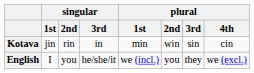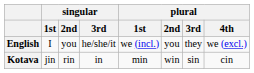 <table class=wikitable>
 <tr>
 <th></th>
 <th colspan=3>singular</th>
 <th colspan=4>plural</th>
 </tr>
 <tr>
 <th></th>
 <th>1st</th>
 <th>2nd</th>
 <th>3rd</th>
 <th>1st</th>
 <th>2nd</th>
 <th>3rd</th>
 <th>4th</th>
 </tr>
 <tr align="center">
+<th>English</th>
+<td>I</td>
+<td>you</td>
+<td>he/she/it</td>
+<td>we <a href='#'>(incl.)</a></td>
+<td>you</td>
+<td>they</td>
+<td>we <a href='#'>(excl.)</a></td>
+</tr>
+<tr align="center">
 <th>Kotava</th>
 <td>jin</td>
 <td>rin</td>
 <td>in</td>
 <td>min</td>
 <td>win</td>
 <td>sin</td>
 <td>cin</td>
 </tr>
-<tr align="center">
-<th>English</th>
-<td>I</td>
-<td>you</td>
-<td>he/she/it</td>
-<td>we <a href='#'>(incl.)</a></td>
-<td>you</td>
-<td>they</td>
-<td>we <a href='#'>(excl.)</a></td>
-</tr>
 </table>
